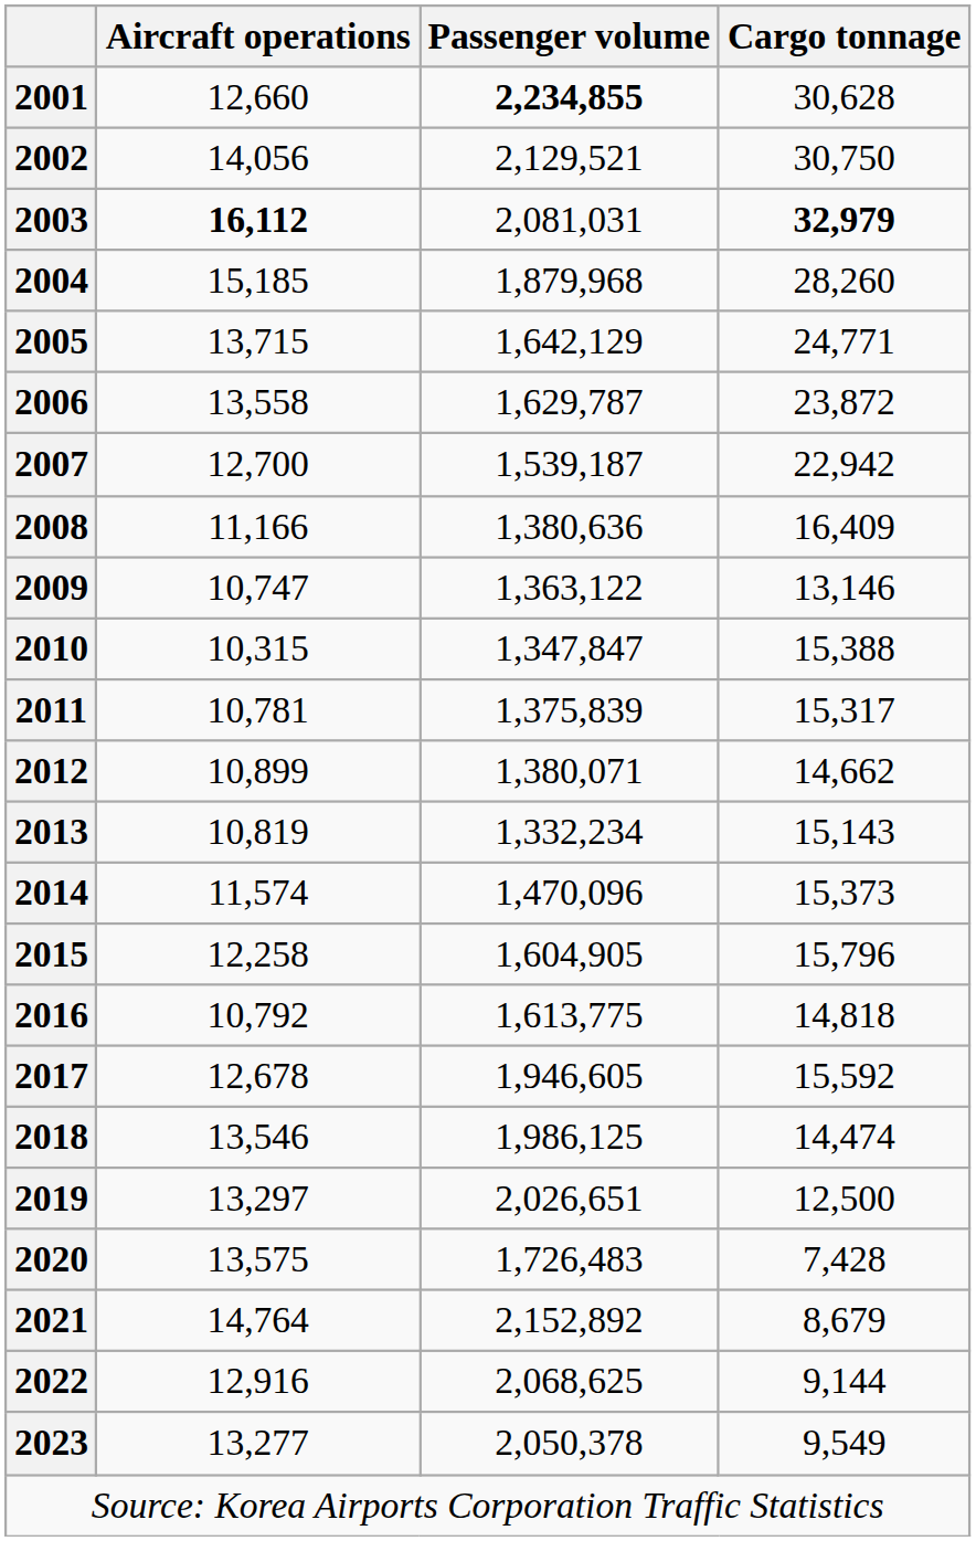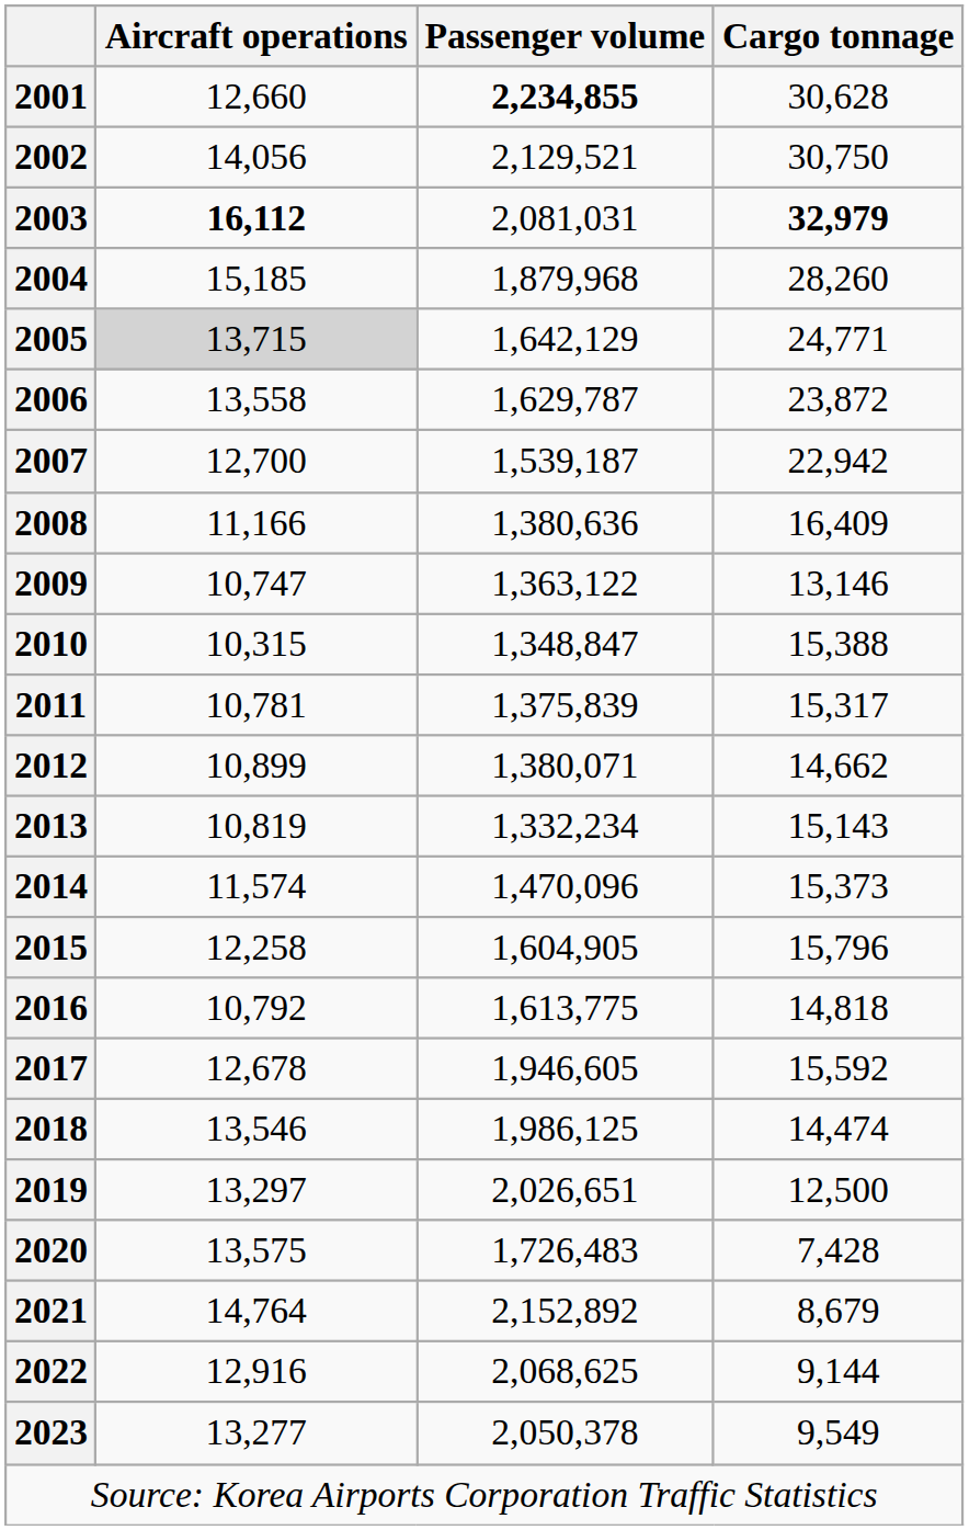 <table class="wikitable sortable"; style="text-align: center; font-size: 95%">
 <tr>
 <th></th>
 <th>Aircraft operations</th>
 <th>Passenger volume</th>
 <th>Cargo tonnage</th>
 </tr>
 <tr>
 <th>2001</th>
 <td>12,660</td>
 <td><strong>2,234,855</strong></td>
 <td>30,628</td>
 </tr>
 <tr>
 <th>2002</th>
 <td>14,056</td>
 <td>2,129,521</td>
 <td>30,750</td>
 </tr>
 <tr>
 <th>2003</th>
 <td><strong>16,112</strong></td>
 <td>2,081,031</td>
 <td><strong>32,979</strong></td>
 </tr>
 <tr>
 <th>2004</th>
 <td>15,185</td>
 <td>1,879,968</td>
 <td>28,260</td>
 </tr>
 <tr>
 <th>2005</th>
-<td>13,715</td>
+<td style="background: lightgrey;">13,715</td>
 <td>1,642,129</td>
 <td>24,771</td>
 </tr>
 <tr>
 <th>2006</th>
 <td>13,558</td>
 <td>1,629,787</td>
 <td>23,872</td>
 </tr>
 <tr>
 <th>2007</th>
 <td>12,700</td>
 <td>1,539,187</td>
 <td>22,942</td>
 </tr>
 <tr>
 <th>2008</th>
 <td>11,166</td>
 <td>1,380,636</td>
 <td>16,409</td>
 </tr>
 <tr>
 <th>2009</th>
 <td>10,747</td>
 <td>1,363,122</td>
 <td>13,146</td>
 </tr>
 <tr>
 <th>2010</th>
 <td>10,315</td>
-<td>1,347,847</td>
+<td>1,348,847</td>
 <td>15,388</td>
 </tr>
 <tr>
 <th>2011</th>
 <td>10,781</td>
 <td>1,375,839</td>
 <td>15,317</td>
 </tr>
 <tr>
 <th>2012</th>
 <td>10,899</td>
 <td>1,380,071</td>
 <td>14,662</td>
 </tr>
 <tr>
 <th>2013</th>
 <td>10,819</td>
 <td>1,332,234</td>
 <td>15,143</td>
 </tr>
 <tr>
 <th>2014</th>
 <td>11,574</td>
 <td>1,470,096</td>
 <td>15,373</td>
 </tr>
 <tr>
 <th>2015</th>
 <td>12,258</td>
 <td>1,604,905</td>
 <td>15,796</td>
 </tr>
 <tr>
 <th>2016</th>
 <td>10,792</td>
 <td>1,613,775</td>
 <td>14,818</td>
 </tr>
 <tr>
 <th>2017</th>
 <td>12,678</td>
 <td>1,946,605</td>
 <td>15,592</td>
 </tr>
 <tr>
 <th>2018</th>
 <td>13,546</td>
 <td>1,986,125</td>
 <td>14,474</td>
 </tr>
 <tr>
 <th>2019</th>
 <td>13,297</td>
 <td>2,026,651</td>
 <td>12,500</td>
 </tr>
 <tr>
 <th>2020</th>
 <td>13,575</td>
 <td>1,726,483</td>
 <td>7,428</td>
 </tr>
 <tr>
 <th>2021</th>
 <td>14,764</td>
 <td>2,152,892</td>
 <td>8,679</td>
 </tr>
 <tr>
 <th>2022</th>
 <td>12,916</td>
 <td>2,068,625</td>
 <td>9,144</td>
 </tr>
 <tr>
 <th>2023</th>
 <td>13,277</td>
 <td>2,050,378</td>
 <td>9,549</td>
 </tr>
 <tr>
 <td colspan="4"><em>Source: Korea Airports Corporation Traffic Statistics</em></td>
 </tr>
 </table>
